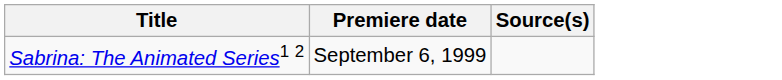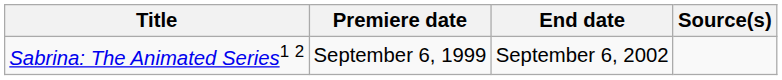 <table class="wikitable sortable">
 <tr>
 <th>Title</th>
 <th>Premiere date</th>
+<th>End date</th>
 <th>Source(s)</th>
 </tr>
 <tr>
 <td><em><a href='#'>Sabrina: The Animated Series</a></em><sup>1</sup> <sup>2</sup></td>
 <td>September 6, 1999</td>
+<td>September 6, 2002</td>
 <td></td>
 </tr>
 </table>
